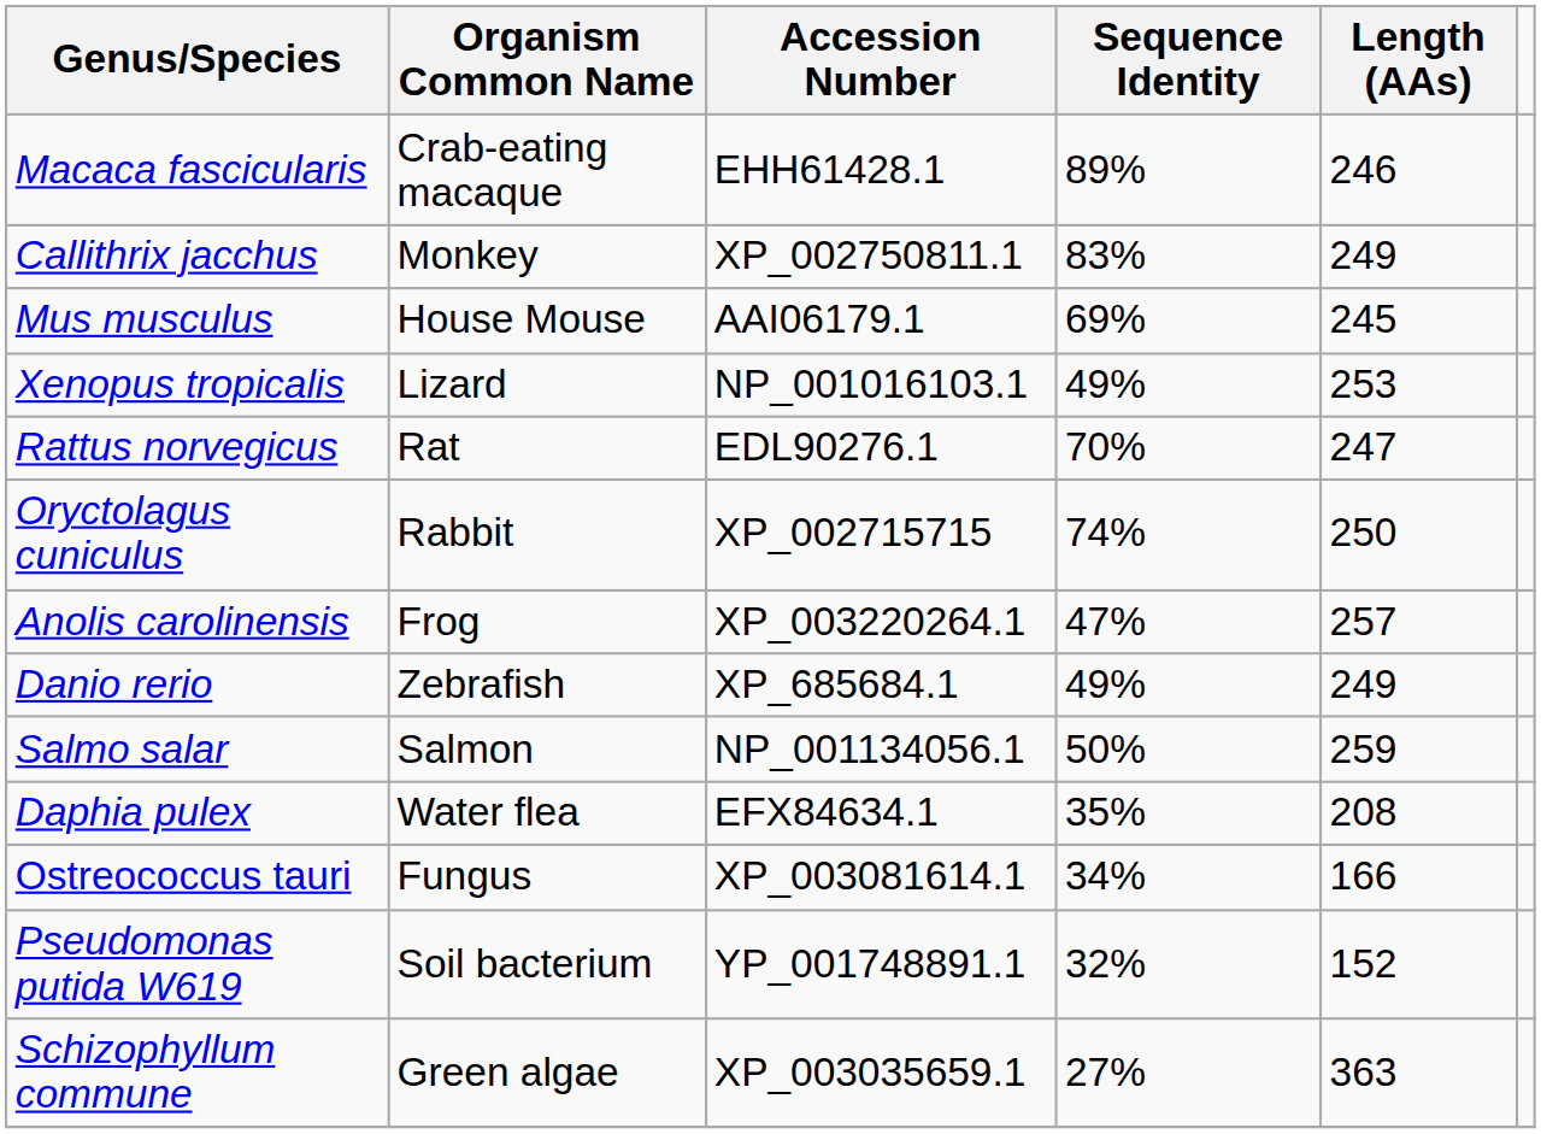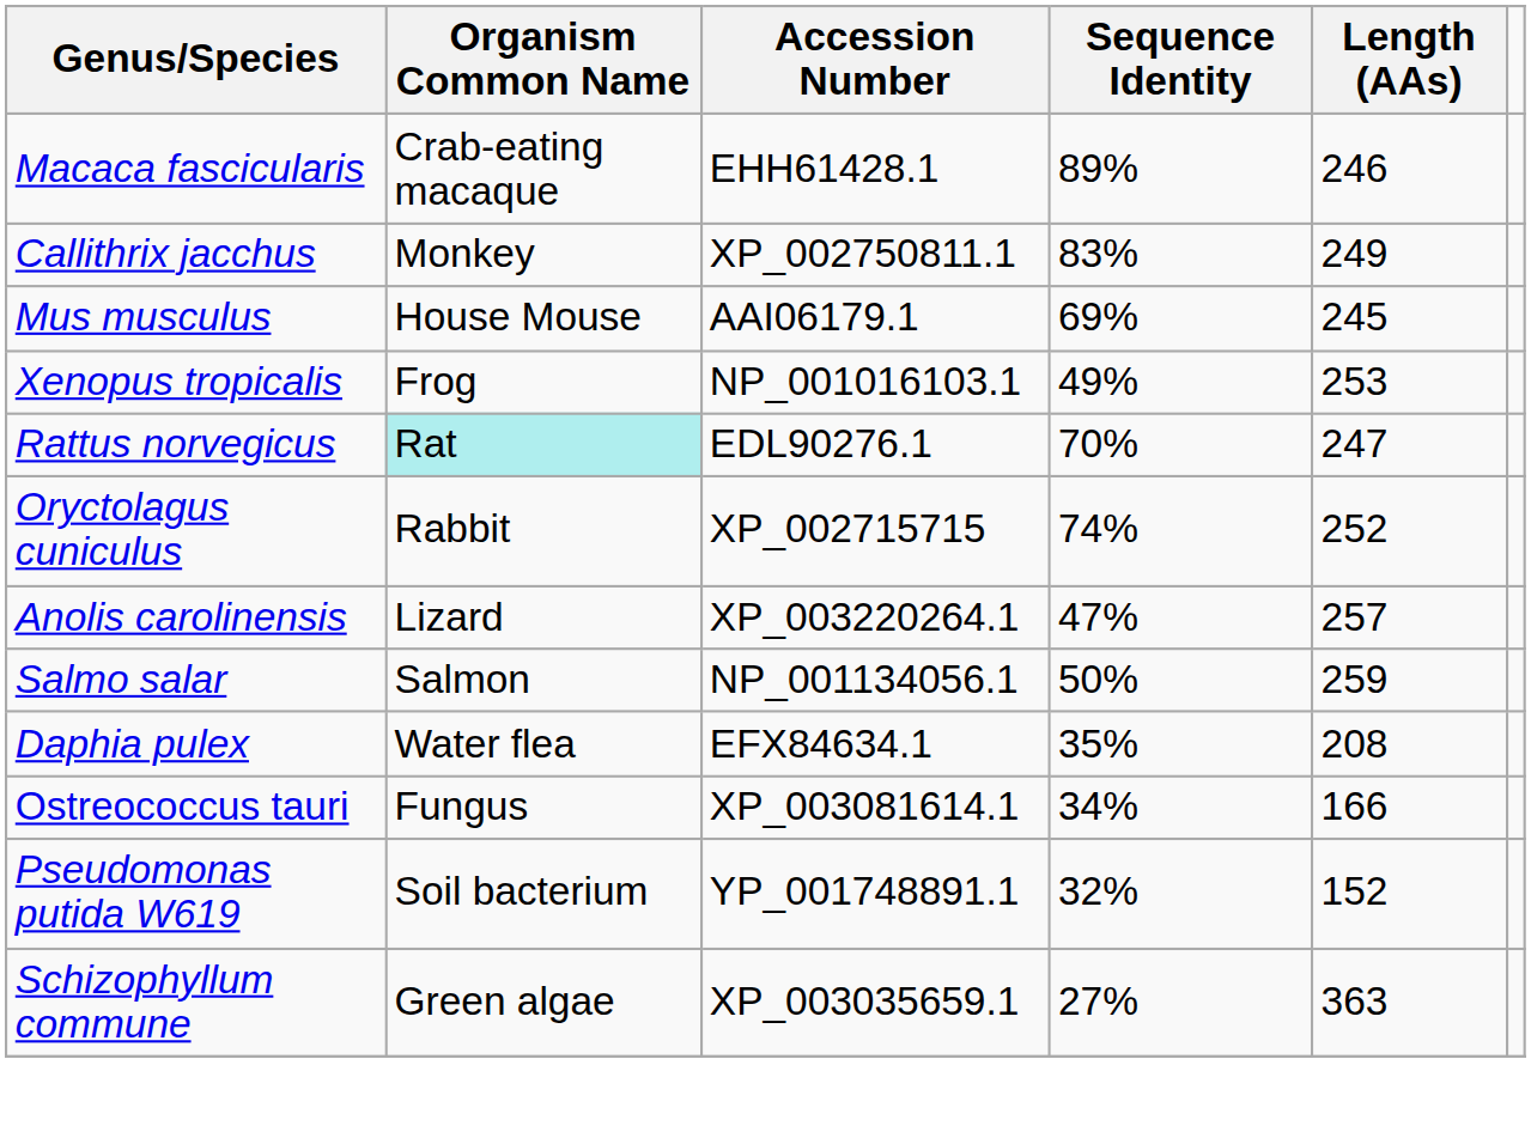 <table class="wikitable">
 <tr>
 <th>Genus/Species</th>
 <th>Organism Common Name</th>
 <th>Accession Number</th>
 <th>Sequence Identity</th>
 <th>Length (AAs)</th>
 </tr>
 <tr>
 <td><em><a href='#'>Macaca fascicularis</a></em></td>
 <td>Crab-eating macaque</td>
 <td>EHH61428.1</td>
 <td>89%</td>
 <td>246</td>
 <td></td>
 </tr>
 <tr>
 <td><em><a href='#'>Callithrix jacchus</a></em></td>
 <td>Monkey</td>
 <td>XP_002750811.1</td>
 <td>83%</td>
 <td>249</td>
 <td></td>
 </tr>
 <tr>
 <td><em><a href='#'>Mus musculus</a></em></td>
 <td>House Mouse</td>
 <td>AAI06179.1</td>
 <td>69%</td>
 <td>245</td>
 <td></td>
 </tr>
 <tr>
 <td><em><a href='#'>Xenopus tropicalis</a></em></td>
-<td>Lizard</td>
+<td>Frog</td>
 <td>NP_001016103.1</td>
 <td>49%</td>
 <td>253</td>
 <td></td>
 </tr>
 <tr>
 <td><em><a href='#'>Rattus norvegicus</a></em></td>
-<td>Rat</td>
+<td style="background: paleturquoise;">Rat</td>
 <td>EDL90276.1</td>
 <td>70%</td>
 <td>247</td>
 <td></td>
 </tr>
 <tr>
 <td><em><a href='#'>Oryctolagus cuniculus</a></em></td>
 <td>Rabbit</td>
 <td>XP_002715715</td>
 <td>74%</td>
-<td>250</td>
+<td>252</td>
 <td></td>
 </tr>
 <tr>
 <td><em><a href='#'>Anolis carolinensis</a></em></td>
-<td>Frog</td>
+<td>Lizard</td>
 <td>XP_003220264.1</td>
 <td>47%</td>
 <td>257</td>
-<td></td>
-</tr>
-<tr>
-<td><em><a href='#'>Danio rerio</a></em></td>
-<td>Zebrafish</td>
-<td>XP_685684.1</td>
-<td>49%</td>
-<td>249</td>
 <td></td>
 </tr>
 <tr>
 <td><em><a href='#'>Salmo salar</a></em></td>
 <td>Salmon</td>
 <td>NP_001134056.1</td>
 <td>50%</td>
 <td>259</td>
 <td></td>
 </tr>
 <tr>
 <td><em><a href='#'>Daphia pulex</a></em></td>
 <td>Water flea</td>
 <td>EFX84634.1</td>
 <td>35%</td>
 <td>208</td>
 <td></td>
 </tr>
 <tr>
 <td><a href='#'>Ostreococcus tauri</a></td>
 <td>Fungus</td>
 <td>XP_003081614.1</td>
 <td>34%</td>
 <td>166</td>
 <td></td>
 </tr>
 <tr>
 <td><em><a href='#'>Pseudomonas putida W619</a></em></td>
 <td>Soil bacterium</td>
 <td>YP_001748891.1</td>
 <td>32%</td>
 <td>152</td>
 <td></td>
 </tr>
 <tr>
 <td><em><a href='#'>Schizophyllum commune</a></em></td>
 <td>Green algae</td>
 <td>XP_003035659.1</td>
 <td>27%</td>
 <td>363</td>
 <td></td>
 </tr>
 <tr>
 </tr>
 </table>
